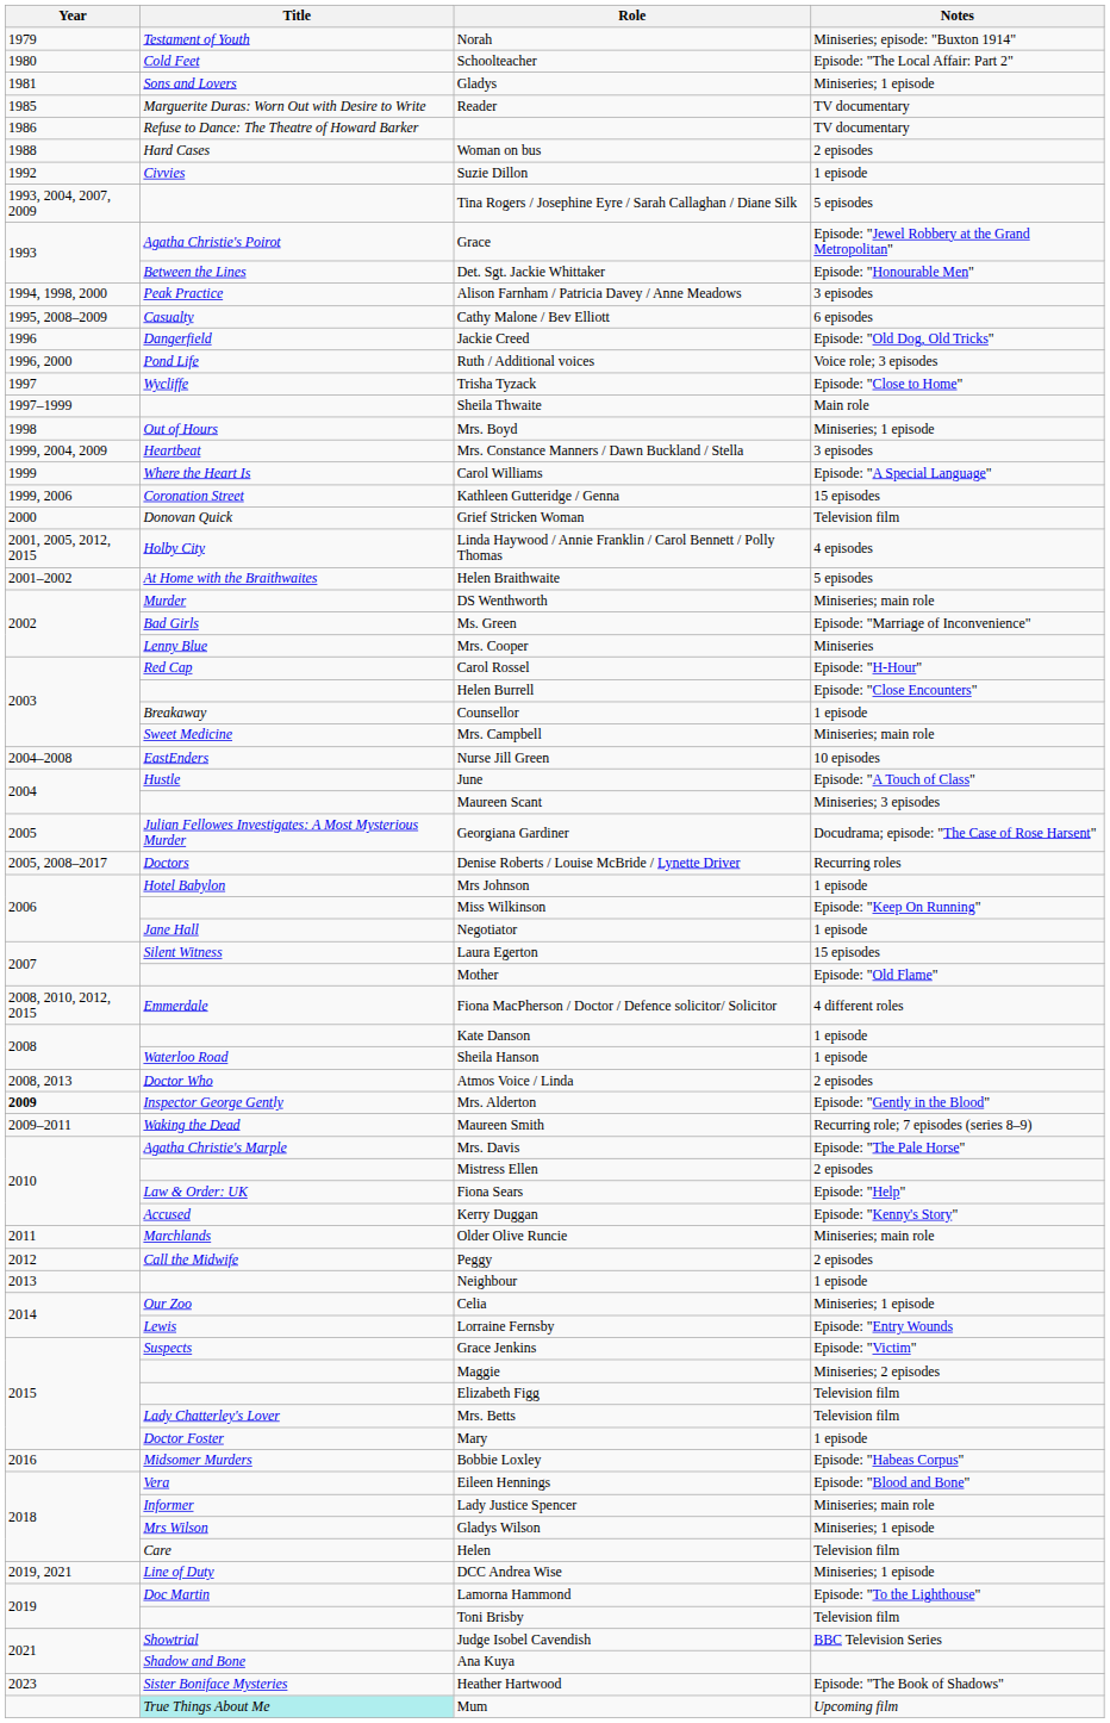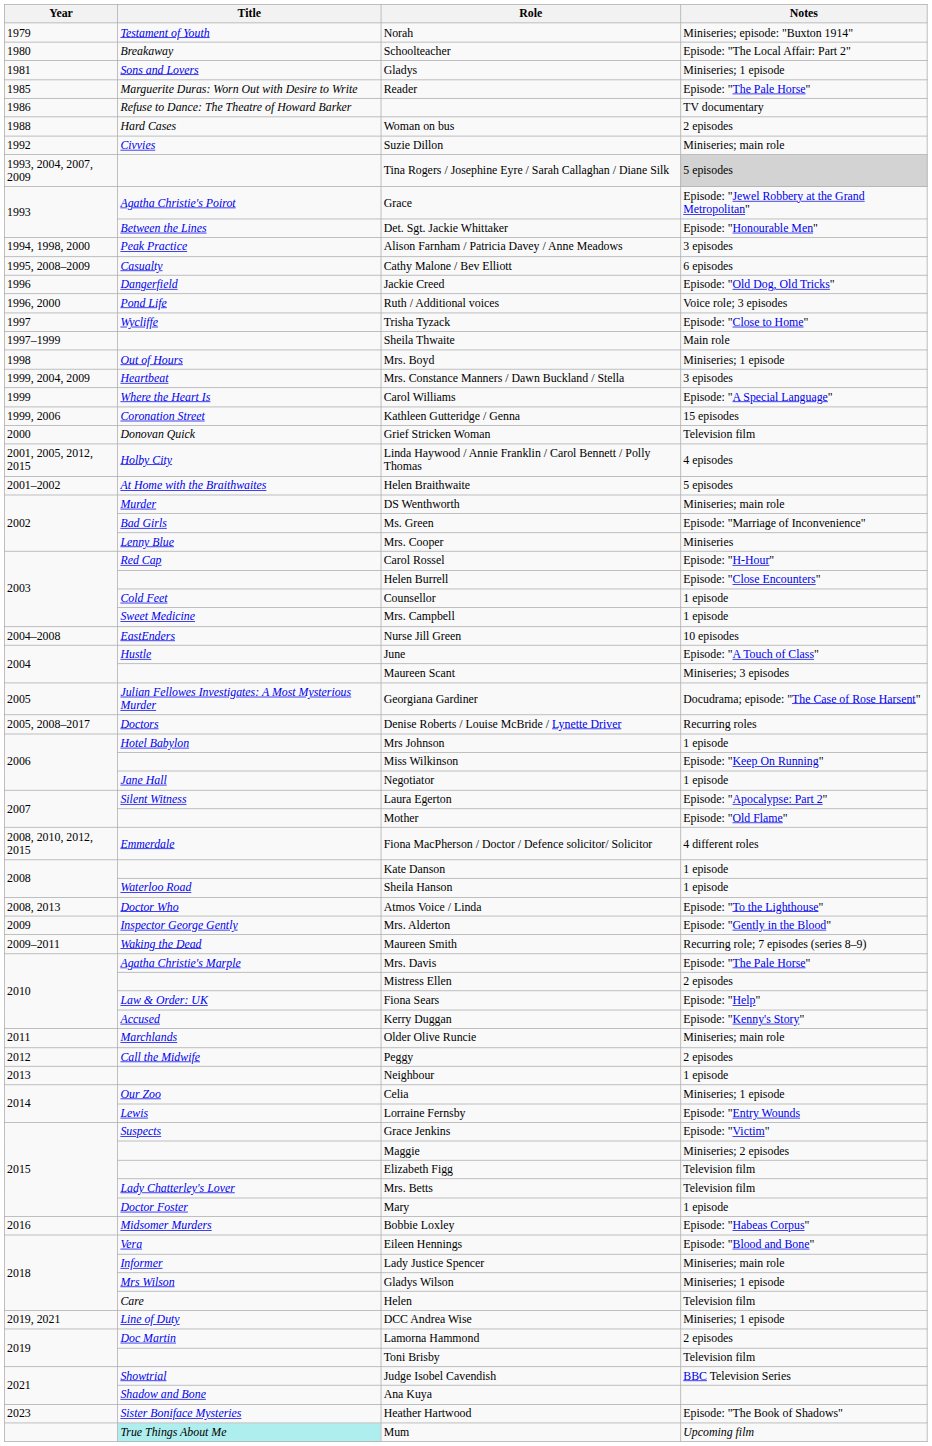 <table class="wikitable sortable">
 <tr>
 <th>Year</th>
 <th>Title</th>
 <th>Role</th>
 <th class="unsortable">Notes</th>
 </tr>
 <tr>
 <td>1979</td>
 <td><em><a href='#'>Testament of Youth</a></em></td>
 <td>Norah</td>
 <td>Miniseries; episode: "Buxton 1914"</td>
 </tr>
 <tr>
 <td>1980</td>
-<td><em><a href='#'>Cold Feet</a></em></td>
+<td><em>Breakaway</em></td>
 <td>Schoolteacher</td>
 <td>Episode: "The Local Affair: Part 2"</td>
 </tr>
 <tr>
 <td>1981</td>
 <td><em><a href='#'>Sons and Lovers</a></em></td>
 <td>Gladys</td>
 <td>Miniseries; 1 episode</td>
 </tr>
 <tr>
 <td>1985</td>
 <td><em>Marguerite Duras: Worn Out with Desire to Write</em></td>
 <td>Reader</td>
-<td>TV documentary</td>
+<td>Episode: "<a href='#'>The Pale Horse</a>"</td>
 </tr>
 <tr>
 <td>1986</td>
 <td><em>Refuse to Dance: The Theatre of Howard Barker</em></td>
 <td></td>
 <td>TV documentary</td>
 </tr>
 <tr>
 <td>1988</td>
 <td><em>Hard Cases</em></td>
 <td>Woman on bus</td>
 <td>2 episodes</td>
 </tr>
 <tr>
 <td>1992</td>
 <td><em><a href='#'>Civvies</a></em></td>
 <td>Suzie Dillon</td>
-<td>1 episode</td>
+<td>Miniseries; main role</td>
 </tr>
 <tr>
 <td>1993, 2004, 2007, 2009</td>
 <td><em></em></td>
 <td>Tina Rogers / Josephine Eyre / Sarah Callaghan / Diane Silk</td>
-<td>5 episodes</td>
+<td style="background: lightgrey;">5 episodes</td>
 </tr>
 <tr>
 <td rowspan="2">1993</td>
 <td><em><a href='#'>Agatha Christie's Poirot</a></em></td>
 <td>Grace</td>
 <td>Episode: "<a href='#'>Jewel Robbery at the Grand Metropolitan</a>"</td>
 </tr>
 <tr>
 <td><em><a href='#'>Between the Lines</a></em></td>
 <td>Det. Sgt. Jackie Whittaker</td>
 <td>Episode: "<a href='#'>Honourable Men</a>"</td>
 </tr>
 <tr>
 <td>1994, 1998, 2000</td>
 <td><em><a href='#'>Peak Practice</a></em></td>
 <td>Alison Farnham / Patricia Davey / Anne Meadows</td>
 <td>3 episodes</td>
 </tr>
 <tr>
 <td>1995, 2008–2009</td>
 <td><em><a href='#'>Casualty</a></em></td>
 <td>Cathy Malone / Bev Elliott</td>
 <td>6 episodes</td>
 </tr>
 <tr>
 <td>1996</td>
 <td><em><a href='#'>Dangerfield</a></em></td>
 <td>Jackie Creed</td>
 <td>Episode: "<a href='#'>Old Dog, Old Tricks</a>"</td>
 </tr>
 <tr>
 <td>1996, 2000</td>
 <td><em><a href='#'>Pond Life</a></em></td>
 <td>Ruth / Additional voices</td>
 <td>Voice role; 3 episodes</td>
 </tr>
 <tr>
 <td>1997</td>
 <td><em><a href='#'>Wycliffe</a></em></td>
 <td>Trisha Tyzack</td>
 <td>Episode: "<a href='#'>Close to Home</a>"</td>
 </tr>
 <tr>
 <td>1997–1999</td>
 <td><em></em></td>
 <td>Sheila Thwaite</td>
 <td>Main role</td>
 </tr>
 <tr>
 <td>1998</td>
 <td><em><a href='#'>Out of Hours</a></em></td>
 <td>Mrs. Boyd</td>
 <td>Miniseries; 1 episode</td>
 </tr>
 <tr>
 <td>1999, 2004, 2009</td>
 <td><em><a href='#'>Heartbeat</a></em></td>
 <td>Mrs. Constance Manners / Dawn Buckland / Stella</td>
 <td>3 episodes</td>
 </tr>
 <tr>
 <td>1999</td>
 <td><em><a href='#'>Where the Heart Is</a></em></td>
 <td>Carol Williams</td>
 <td>Episode: "<a href='#'>A Special Language</a>"</td>
 </tr>
 <tr>
 <td>1999, 2006</td>
 <td><em><a href='#'>Coronation Street</a></em></td>
 <td>Kathleen Gutteridge / Genna</td>
 <td>15 episodes</td>
 </tr>
 <tr>
 <td>2000</td>
 <td><em>Donovan Quick</em></td>
 <td>Grief Stricken Woman</td>
 <td>Television film</td>
 </tr>
 <tr>
 <td>2001, 2005, 2012, 2015</td>
 <td><em><a href='#'>Holby City</a></em></td>
 <td>Linda Haywood / Annie Franklin / Carol Bennett / Polly Thomas</td>
 <td>4 episodes</td>
 </tr>
 <tr>
 <td>2001–2002</td>
 <td><em><a href='#'>At Home with the Braithwaites</a></em></td>
 <td>Helen Braithwaite</td>
 <td>5 episodes</td>
 </tr>
 <tr>
 <td rowspan="3">2002</td>
 <td><em><a href='#'>Murder</a></em></td>
 <td>DS Wenthworth</td>
 <td>Miniseries; main role</td>
 </tr>
 <tr>
 <td><em><a href='#'>Bad Girls</a></em></td>
 <td>Ms. Green</td>
 <td>Episode: "Marriage of Inconvenience"</td>
 </tr>
 <tr>
 <td><em><a href='#'>Lenny Blue</a></em></td>
 <td>Mrs. Cooper</td>
 <td>Miniseries</td>
 </tr>
 <tr>
 <td rowspan="4">2003</td>
 <td><em><a href='#'>Red Cap</a></em></td>
 <td>Carol Rossel</td>
 <td>Episode: "<a href='#'>H-Hour</a>"</td>
 </tr>
 <tr>
 <td><em></em></td>
 <td>Helen Burrell</td>
 <td>Episode: "<a href='#'>Close Encounters</a>"</td>
 </tr>
 <tr>
-<td><em>Breakaway</em></td>
+<td><em><a href='#'>Cold Feet</a></em></td>
 <td>Counsellor</td>
 <td>1 episode</td>
 </tr>
 <tr>
 <td><em><a href='#'>Sweet Medicine</a></em></td>
 <td>Mrs. Campbell</td>
-<td>Miniseries; main role</td>
+<td>1 episode</td>
 </tr>
 <tr>
 <td>2004–2008</td>
 <td><em><a href='#'>EastEnders</a></em></td>
 <td>Nurse Jill Green</td>
 <td>10 episodes</td>
 </tr>
 <tr>
 <td rowspan="2">2004</td>
 <td><em><a href='#'>Hustle</a></em></td>
 <td>June</td>
 <td>Episode: "<a href='#'>A Touch of Class</a>"</td>
 </tr>
 <tr>
 <td><em></em></td>
 <td>Maureen Scant</td>
 <td>Miniseries; 3 episodes</td>
 </tr>
 <tr>
 <td>2005</td>
 <td><em><a href='#'>Julian Fellowes Investigates: A Most Mysterious Murder</a></em></td>
 <td>Georgiana Gardiner</td>
 <td>Docudrama; episode: "<a href='#'>The Case of Rose Harsent</a>"</td>
 </tr>
 <tr>
 <td>2005, 2008–2017</td>
 <td><em><a href='#'>Doctors</a></em></td>
 <td>Denise Roberts / Louise McBride / <a href='#'>Lynette Driver</a></td>
 <td>Recurring roles</td>
 </tr>
 <tr>
 <td rowspan="3">2006</td>
 <td><em><a href='#'>Hotel Babylon</a></em></td>
 <td>Mrs Johnson</td>
 <td>1 episode</td>
 </tr>
 <tr>
 <td><em></em></td>
 <td>Miss Wilkinson</td>
 <td>Episode: "<a href='#'>Keep On Running</a>"</td>
 </tr>
 <tr>
 <td><em><a href='#'>Jane Hall</a></em></td>
 <td>Negotiator</td>
 <td>1 episode</td>
 </tr>
 <tr>
 <td rowspan="2">2007</td>
 <td><em><a href='#'>Silent Witness</a></em></td>
 <td>Laura Egerton</td>
-<td>15 episodes</td>
+<td>Episode: "<a href='#'>Apocalypse: Part 2</a>"</td>
 </tr>
 <tr>
 <td><em></em></td>
 <td>Mother</td>
 <td>Episode: "<a href='#'>Old Flame</a>"</td>
 </tr>
 <tr>
 <td>2008, 2010, 2012, 2015</td>
 <td><em><a href='#'>Emmerdale</a></em></td>
 <td>Fiona MacPherson / Doctor / Defence solicitor/ Solicitor</td>
 <td>4 different roles</td>
 </tr>
 <tr>
 <td rowspan="2">2008</td>
 <td><em></em></td>
 <td>Kate Danson</td>
 <td>1 episode</td>
 </tr>
 <tr>
 <td><em><a href='#'>Waterloo Road</a></em></td>
 <td>Sheila Hanson</td>
 <td>1 episode</td>
 </tr>
 <tr>
 <td>2008, 2013</td>
 <td><em><a href='#'>Doctor Who</a></em></td>
 <td>Atmos Voice / Linda</td>
-<td>2 episodes</td>
+<td>Episode: "<a href='#'>To the Lighthouse</a>"</td>
 </tr>
 <tr>
-<td><strong>2009</strong></td>
+<td>2009</td>
 <td><em><a href='#'>Inspector George Gently</a></em></td>
 <td>Mrs. Alderton</td>
 <td>Episode: "<a href='#'>Gently in the Blood</a>"</td>
 </tr>
 <tr>
 <td>2009–2011</td>
 <td><em><a href='#'>Waking the Dead</a></em></td>
 <td>Maureen Smith</td>
 <td>Recurring role; 7 episodes (series 8–9)</td>
 </tr>
 <tr>
 <td rowspan="4">2010</td>
 <td><em><a href='#'>Agatha Christie's Marple</a></em></td>
 <td>Mrs. Davis</td>
 <td>Episode: "<a href='#'>The Pale Horse</a>"</td>
 </tr>
 <tr>
 <td><em></em></td>
 <td>Mistress Ellen</td>
 <td>2 episodes</td>
 </tr>
 <tr>
 <td><em><a href='#'>Law & Order: UK</a></em></td>
 <td>Fiona Sears</td>
 <td>Episode: "<a href='#'>Help</a>"</td>
 </tr>
 <tr>
 <td><em><a href='#'>Accused</a></em></td>
 <td>Kerry Duggan</td>
 <td>Episode: "<a href='#'>Kenny's Story</a>"</td>
 </tr>
 <tr>
 <td>2011</td>
 <td><em><a href='#'>Marchlands</a></em></td>
 <td>Older Olive Runcie</td>
 <td>Miniseries; main role</td>
 </tr>
 <tr>
 <td>2012</td>
 <td><em><a href='#'>Call the Midwife</a></em></td>
 <td>Peggy</td>
 <td>2 episodes</td>
 </tr>
 <tr>
 <td>2013</td>
 <td><em></em></td>
 <td>Neighbour</td>
 <td>1 episode</td>
 </tr>
 <tr>
 <td rowspan="2">2014</td>
 <td><em><a href='#'>Our Zoo</a></em></td>
 <td>Celia</td>
 <td>Miniseries; 1 episode</td>
 </tr>
 <tr>
 <td><em><a href='#'>Lewis</a></em></td>
 <td>Lorraine Fernsby</td>
 <td>Episode: "<a href='#'>Entry Wounds</a></td>
 </tr>
 <tr>
 <td rowspan="5">2015</td>
 <td><em><a href='#'>Suspects</a></em></td>
 <td>Grace Jenkins</td>
 <td>Episode: "<a href='#'>Victim</a>"</td>
 </tr>
 <tr>
 <td><em></em></td>
 <td>Maggie</td>
 <td>Miniseries; 2 episodes</td>
 </tr>
 <tr>
 <td><em></em></td>
 <td>Elizabeth Figg</td>
 <td>Television film</td>
 </tr>
 <tr>
 <td><em><a href='#'>Lady Chatterley's Lover</a></em></td>
 <td>Mrs. Betts</td>
 <td>Television film</td>
 </tr>
 <tr>
 <td><em><a href='#'>Doctor Foster</a></em></td>
 <td>Mary</td>
 <td>1 episode</td>
 </tr>
 <tr>
 <td>2016</td>
 <td><em><a href='#'>Midsomer Murders</a></em></td>
 <td>Bobbie Loxley</td>
 <td>Episode: "<a href='#'>Habeas Corpus</a>"</td>
 </tr>
 <tr>
 <td rowspan="4">2018</td>
 <td><em><a href='#'>Vera</a></em></td>
 <td>Eileen Hennings</td>
 <td>Episode: "<a href='#'>Blood and Bone</a>"</td>
 </tr>
 <tr>
 <td><em><a href='#'>Informer</a></em></td>
 <td>Lady Justice Spencer</td>
 <td>Miniseries; main role</td>
 </tr>
 <tr>
 <td><em><a href='#'>Mrs Wilson</a></em></td>
 <td>Gladys Wilson</td>
 <td>Miniseries; 1 episode</td>
 </tr>
 <tr>
 <td><em>Care</em></td>
 <td>Helen</td>
 <td>Television film</td>
 </tr>
 <tr>
 <td>2019, 2021</td>
 <td><em><a href='#'>Line of Duty</a></em></td>
 <td>DCC Andrea Wise</td>
 <td>Miniseries; 1 episode</td>
 </tr>
 <tr>
 <td rowspan="2">2019</td>
 <td><em><a href='#'>Doc Martin</a></em></td>
 <td>Lamorna Hammond</td>
-<td>Episode: "<a href='#'>To the Lighthouse</a>"</td>
+<td>2 episodes</td>
 </tr>
 <tr>
 <td><em></em></td>
 <td>Toni Brisby</td>
 <td>Television film</td>
 </tr>
 <tr>
 <td rowspan="2">2021</td>
 <td><em><a href='#'>Showtrial</a></em></td>
 <td>Judge Isobel Cavendish</td>
 <td><a href='#'>BBC</a> Television Series</td>
 </tr>
 <tr>
 <td><em><a href='#'>Shadow and Bone</a></em></td>
 <td>Ana Kuya</td>
 <td></td>
 </tr>
 <tr>
 <td>2023</td>
 <td><em><a href='#'>Sister Boniface Mysteries</a></em></td>
 <td>Heather Hartwood</td>
 <td>Episode: "The Book of Shadows"</td>
 </tr>
 <tr>
 <td></td>
 <td style="background: paleturquoise;"><em>True Things About Me</em></td>
 <td>Mum</td>
 <td><em>Upcoming film</em></td>
 </tr>
 </table>
